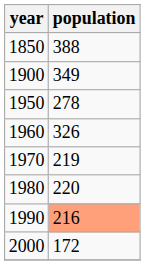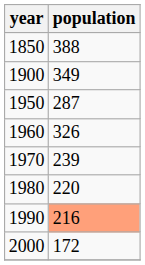 <table class="wikitable">
 <tr>
 <th>year</th>
 <th>population</th>
 </tr>
 <tr>
 <td>1850</td>
 <td>388</td>
 </tr>
 <tr>
 <td>1900</td>
 <td>349</td>
 </tr>
 <tr>
 <td>1950</td>
-<td>278</td>
+<td>287</td>
 </tr>
 <tr>
 <td>1960</td>
 <td>326</td>
 </tr>
 <tr>
 <td>1970</td>
-<td>219</td>
+<td>239</td>
 </tr>
 <tr>
 <td>1980</td>
 <td>220</td>
 </tr>
 <tr>
 <td>1990</td>
 <td style="background: lightsalmon;">216</td>
 </tr>
 <tr>
 <td>2000</td>
 <td>172</td>
 </tr>
 <tr>
 </tr>
 </table>
